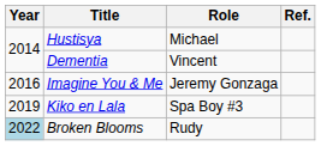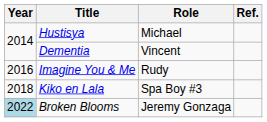 <table class="wikitable">
 <tr>
 <th>Year</th>
 <th>Title</th>
 <th>Role</th>
 <th>Ref.</th>
 </tr>
 <tr>
 <td rowspan="2">2014</td>
 <td><em><a href='#'>Hustisya</a></em></td>
 <td>Michael</td>
 <td></td>
 </tr>
 <tr>
 <td><em><a href='#'>Dementia</a></em></td>
 <td>Vincent</td>
 <td></td>
 </tr>
 <tr>
 <td>2016</td>
 <td><em><a href='#'>Imagine You & Me</a></em></td>
-<td>Jeremy Gonzaga</td>
+<td>Rudy</td>
 <td></td>
 </tr>
 <tr>
-<td>2019</td>
+<td>2018</td>
 <td><em><a href='#'>Kiko en Lala</a></em></td>
 <td>Spa Boy #3</td>
 <td></td>
 </tr>
 <tr>
 <td style="background: lightblue;">2022</td>
 <td><em>Broken Blooms</em></td>
-<td>Rudy</td>
+<td>Jeremy Gonzaga</td>
 <td></td>
 </tr>
 </table>
